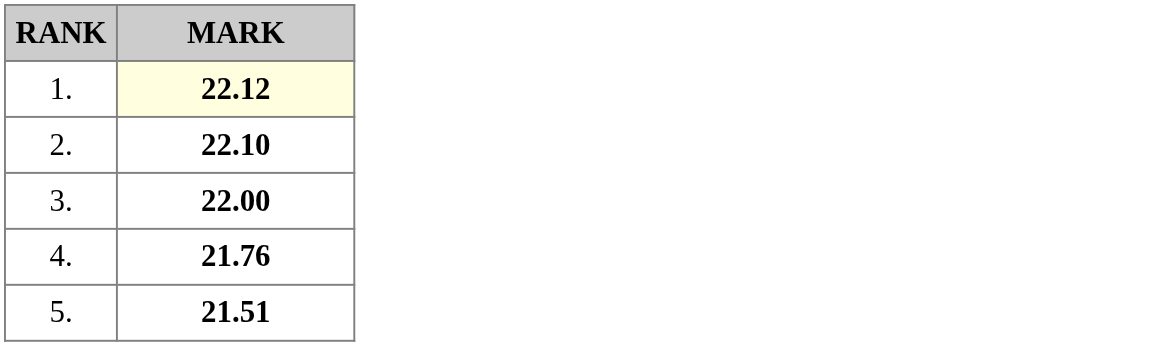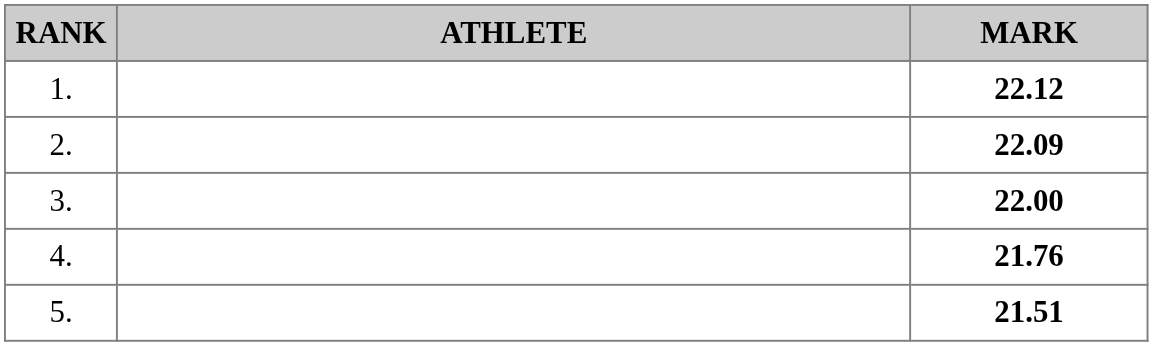 <table border="1" cellspacing="2" cellpadding="5" style="border-collapse: collapse; font-size: 100%;">
 <tr bgcolor="cccccc">
 <th>RANK</th>
+<th align="center" style="width: 25em">ATHLETE</th>
 <th align="center" style="width: 7em">MARK</th>
 </tr>
 <tr>
 <td align="center">1.</td>
-<td align="center" style="background: lightyellow;"><strong>22.12</strong></td>
+<td></td>
+<td align="center"><strong>22.12</strong></td>
 </tr>
 <tr>
 <td align="center">2.</td>
-<td align="center"><strong>22.10</strong></td>
+<td></td>
+<td align="center"><strong>22.09</strong></td>
 </tr>
 <tr>
 <td align="center">3.</td>
+<td></td>
 <td align="center"><strong>22.00</strong></td>
 </tr>
 <tr>
 <td align="center">4.</td>
+<td></td>
 <td align="center"><strong>21.76</strong></td>
 </tr>
 <tr>
 <td align="center">5.</td>
+<td></td>
 <td align="center"><strong>21.51</strong></td>
 </tr>
 </table>
